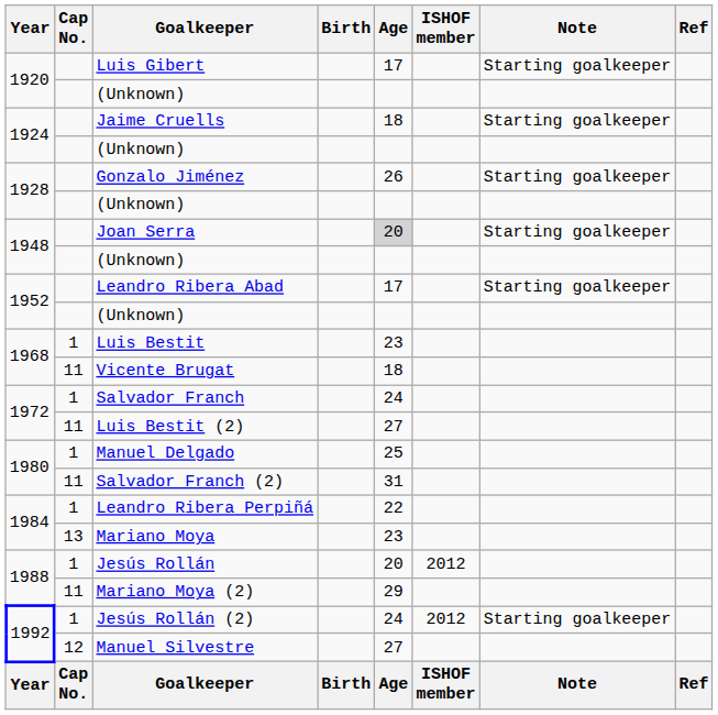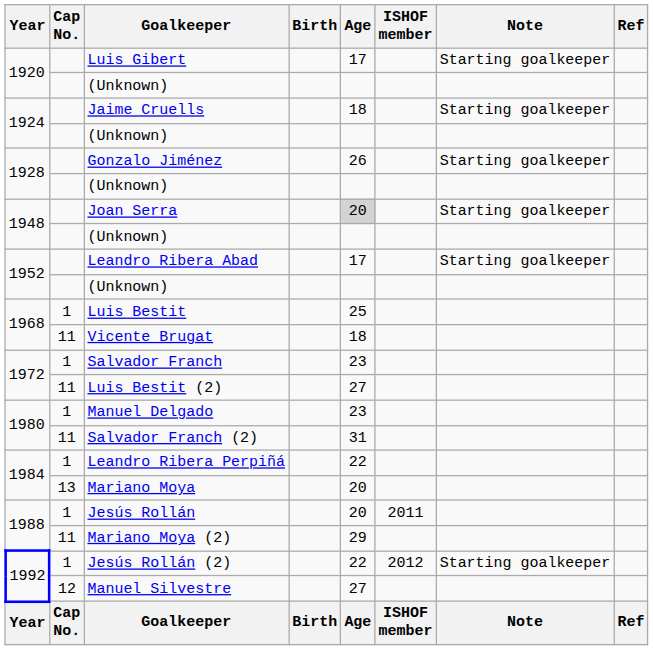 <table class="wikitable sortable" style="text-align: center; font-size: 90%; margin-left: 1em;">
 <tr>
 <th>Year</th>
 <th class="unsortable">Cap<br>No.</th>
 <th>Goalkeeper</th>
 <th>Birth</th>
 <th>Age</th>
 <th>ISHOF<br>member</th>
 <th>Note</th>
 <th class="unsortable">Ref</th>
 </tr>
 <tr>
 <td rowspan="2" style="text-align: left;">1920</td>
 <td></td>
 <td style="text-align: left;" data-sort-value="Gibert, Luis"><a href='#'>Luis Gibert</a></td>
 <td></td>
 <td>17</td>
 <td></td>
 <td style="text-align: left;">Starting goalkeeper</td>
 <td></td>
 </tr>
 <tr>
 <td></td>
 <td style="text-align: left;" data-sort-value="ZZZZZ">(Unknown)</td>
 <td></td>
 <td></td>
 <td></td>
 <td style="text-align: left;"></td>
 <td></td>
 </tr>
 <tr>
 <td rowspan="2" style="text-align: left;">1924</td>
 <td></td>
 <td style="text-align: left;" data-sort-value="Cruells, Jaime"><a href='#'>Jaime Cruells</a></td>
 <td></td>
 <td>18</td>
 <td></td>
 <td style="text-align: left;">Starting goalkeeper</td>
 <td></td>
 </tr>
 <tr>
 <td></td>
 <td style="text-align: left;" data-sort-value="ZZZZZ">(Unknown)</td>
 <td></td>
 <td></td>
 <td></td>
 <td style="text-align: left;"></td>
 <td></td>
 </tr>
 <tr>
 <td rowspan="2" style="text-align: left;">1928</td>
 <td></td>
 <td style="text-align: left;" data-sort-value="Jiménez, Gonzalo"><a href='#'>Gonzalo Jiménez</a></td>
 <td></td>
 <td>26</td>
 <td></td>
 <td style="text-align: left;">Starting goalkeeper</td>
 <td></td>
 </tr>
 <tr>
 <td></td>
 <td style="text-align: left;" data-sort-value="ZZZZZ">(Unknown)</td>
 <td></td>
 <td></td>
 <td></td>
 <td style="text-align: left;"></td>
 <td></td>
 </tr>
 <tr>
 <td rowspan="2" style="text-align: left;">1948</td>
 <td></td>
 <td style="text-align: left;" data-sort-value="Serra, Joan"><a href='#'>Joan Serra</a></td>
 <td></td>
 <td style="background: lightgrey;">20</td>
 <td></td>
 <td style="text-align: left;">Starting goalkeeper</td>
 <td></td>
 </tr>
 <tr>
 <td></td>
 <td style="text-align: left;" data-sort-value="ZZZZZ">(Unknown)</td>
 <td></td>
 <td></td>
 <td></td>
 <td style="text-align: left;"></td>
 <td></td>
 </tr>
 <tr>
 <td rowspan="2" style="text-align: left;">1952</td>
 <td></td>
 <td style="text-align: left;" data-sort-value="Ribera Abad, Leandro"><a href='#'>Leandro Ribera Abad</a></td>
 <td></td>
 <td>17</td>
 <td></td>
 <td style="text-align: left;">Starting goalkeeper</td>
 <td></td>
 </tr>
 <tr>
 <td></td>
 <td style="text-align: left;" data-sort-value="ZZZZZ">(Unknown)</td>
 <td></td>
 <td></td>
 <td></td>
 <td style="text-align: left;"></td>
 <td></td>
 </tr>
 <tr>
 <td rowspan="2" style="text-align: left;">1968</td>
 <td>1</td>
 <td style="text-align: left;" data-sort-value="Bestit, Luis"><a href='#'>Luis Bestit</a></td>
 <td></td>
-<td>23</td>
+<td>25</td>
 <td></td>
 <td style="text-align: left;"></td>
 <td></td>
 </tr>
 <tr>
 <td>11</td>
 <td style="text-align: left;" data-sort-value="Brugat, Vicente"><a href='#'>Vicente Brugat</a></td>
 <td></td>
 <td>18</td>
 <td></td>
 <td style="text-align: left;"></td>
 <td></td>
 </tr>
 <tr>
 <td rowspan="2" style="text-align: left;">1972</td>
 <td>1</td>
 <td style="text-align: left;" data-sort-value="Franch, Salvador"><a href='#'>Salvador Franch</a></td>
 <td></td>
-<td>24</td>
+<td>23</td>
 <td></td>
 <td style="text-align: left;"></td>
 <td></td>
 </tr>
 <tr>
 <td>11</td>
 <td style="text-align: left;" data-sort-value="Bestit, Luis"><a href='#'>Luis Bestit</a> (2)</td>
 <td></td>
 <td>27</td>
 <td></td>
 <td style="text-align: left;"></td>
 <td></td>
 </tr>
 <tr>
 <td rowspan="2" style="text-align: left;">1980</td>
 <td>1</td>
 <td style="text-align: left;" data-sort-value="Delgado, Manuel"><a href='#'>Manuel Delgado</a></td>
 <td></td>
-<td>25</td>
+<td>23</td>
 <td></td>
 <td style="text-align: left;"></td>
 <td></td>
 </tr>
 <tr>
 <td>11</td>
 <td style="text-align: left;" data-sort-value="Franch, Salvador"><a href='#'>Salvador Franch</a> (2)</td>
 <td></td>
 <td>31</td>
 <td></td>
 <td style="text-align: left;"></td>
 <td></td>
 </tr>
 <tr>
 <td rowspan="2" style="text-align: left;">1984</td>
 <td>1</td>
 <td style="text-align: left;" data-sort-value="Ribera Perpiñá, Leandro"><a href='#'>Leandro Ribera Perpiñá</a></td>
 <td></td>
 <td>22</td>
 <td></td>
 <td style="text-align: left;"></td>
 <td></td>
 </tr>
 <tr>
 <td>13</td>
 <td style="text-align: left;" data-sort-value="Moya, Mariano"><a href='#'>Mariano Moya</a></td>
 <td></td>
-<td>23</td>
+<td>20</td>
 <td></td>
 <td style="text-align: left;"></td>
 <td></td>
 </tr>
 <tr>
 <td rowspan="2" style="text-align: left;">1988</td>
 <td>1</td>
 <td style="text-align: left;" data-sort-value="Rollán, Jesús"><a href='#'>Jesús Rollán</a></td>
 <td></td>
 <td>20</td>
-<td>2012</td>
+<td>2011</td>
 <td style="text-align: left;"></td>
 <td></td>
 </tr>
 <tr>
 <td>11</td>
 <td style="text-align: left;" data-sort-value="Moya, Mariano"><a href='#'>Mariano Moya</a> (2)</td>
 <td></td>
 <td>29</td>
 <td></td>
 <td style="text-align: left;"></td>
 <td></td>
 </tr>
 <tr>
 <td rowspan="2" style="border: 2px solid blue; text-align: left;">1992 </td>
 <td>1</td>
 <td style="text-align: left;" data-sort-value="Rollán, Jesús"><a href='#'>Jesús Rollán</a> (2)</td>
 <td></td>
-<td>24</td>
+<td>22</td>
 <td>2012</td>
 <td style="text-align: left;">Starting goalkeeper</td>
 <td></td>
 </tr>
 <tr>
 <td>12</td>
 <td style="text-align: left;" data-sort-value="Silvestre, Manuel"><a href='#'>Manuel Silvestre</a></td>
 <td></td>
 <td>27</td>
 <td></td>
 <td style="text-align: left;"></td>
 <td></td>
 </tr>
 <tr>
 <th>Year</th>
 <th>Cap<br>No.</th>
 <th>Goalkeeper</th>
 <th>Birth</th>
 <th>Age</th>
 <th>ISHOF<br>member</th>
 <th>Note</th>
 <th>Ref</th>
 </tr>
 </table>
